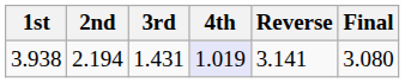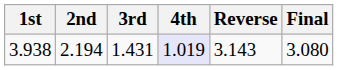 <table class="wikitable">
 <tr>
 <th>1st</th>
 <th>2nd</th>
 <th>3rd</th>
 <th>4th</th>
 <th>Reverse</th>
 <th>Final</th>
 </tr>
 <tr>
 <td>3.938</td>
 <td>2.194</td>
 <td>1.431</td>
 <td style="background: lavender;">1.019</td>
-<td>3.141</td>
+<td>3.143</td>
 <td>3.080</td>
 </tr>
 </table>
